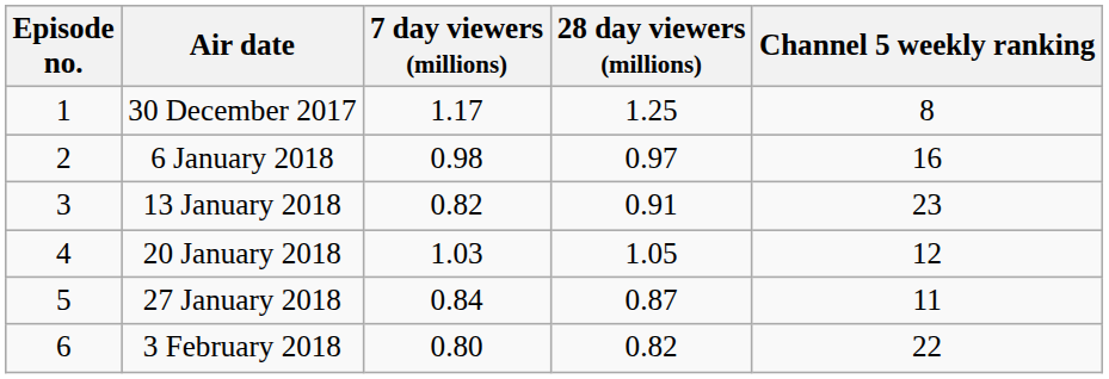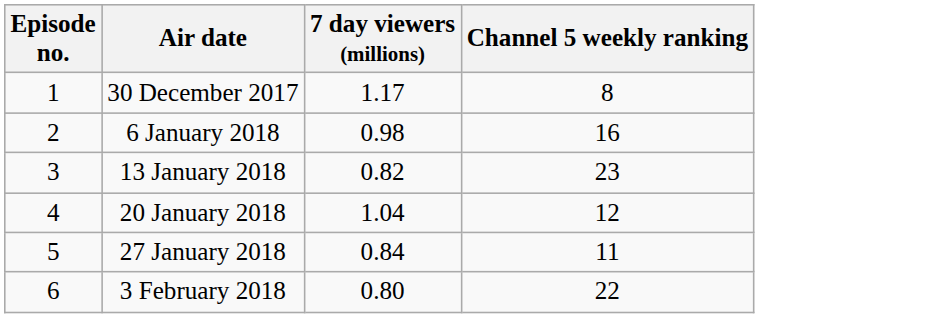 <table class="wikitable" style="text-align:center;">
 <tr>
 <th>Episode<br>no.</th>
 <th>Air date</th>
 <th>7 day viewers<br><small>(millions)</small></th>
-<th>28 day viewers<br><small>(millions)</small></th>
 <th>Channel 5 weekly ranking</th>
 </tr>
 <tr>
 <td>1</td>
 <td>30 December 2017</td>
 <td>1.17</td>
-<td>1.25</td>
 <td>8</td>
 </tr>
 <tr>
 <td>2</td>
 <td>6 January 2018</td>
 <td>0.98</td>
-<td>0.97</td>
 <td>16</td>
 </tr>
 <tr>
 <td>3</td>
 <td>13 January 2018</td>
 <td>0.82</td>
-<td>0.91</td>
 <td>23</td>
 </tr>
 <tr>
 <td>4</td>
 <td>20 January 2018</td>
-<td>1.03</td>
-<td>1.05</td>
+<td>1.04</td>
 <td>12</td>
 </tr>
 <tr>
 <td>5</td>
 <td>27 January 2018</td>
 <td>0.84</td>
-<td>0.87</td>
 <td>11</td>
 </tr>
 <tr>
 <td>6</td>
 <td>3 February 2018</td>
 <td>0.80</td>
-<td>0.82</td>
 <td>22</td>
 </tr>
 </table>
